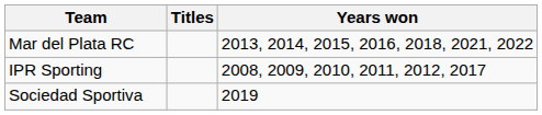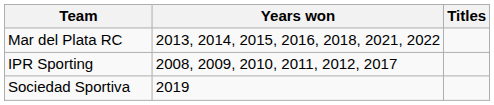 <table class="wikitable sortable">
 <tr>
 <th width=150>Team</th>
+<th width=>Years won</th>
 <th width=>Titles</th>
-<th width=>Years won</th>
 </tr>
 <tr>
 <td>Mar del Plata RC</td>
+<td>2013, 2014, 2015, 2016, 2018, 2021, 2022</td>
 <td></td>
-<td>2013, 2014, 2015, 2016, 2018, 2021, 2022</td>
 </tr>
 <tr>
 <td>IPR Sporting</td>
+<td>2008, 2009, 2010, 2011, 2012, 2017</td>
 <td></td>
-<td>2008, 2009, 2010, 2011, 2012, 2017</td>
 </tr>
 <tr>
 <td>Sociedad Sportiva</td>
+<td>2019</td>
 <td></td>
-<td>2019</td>
 </tr>
 </table>
